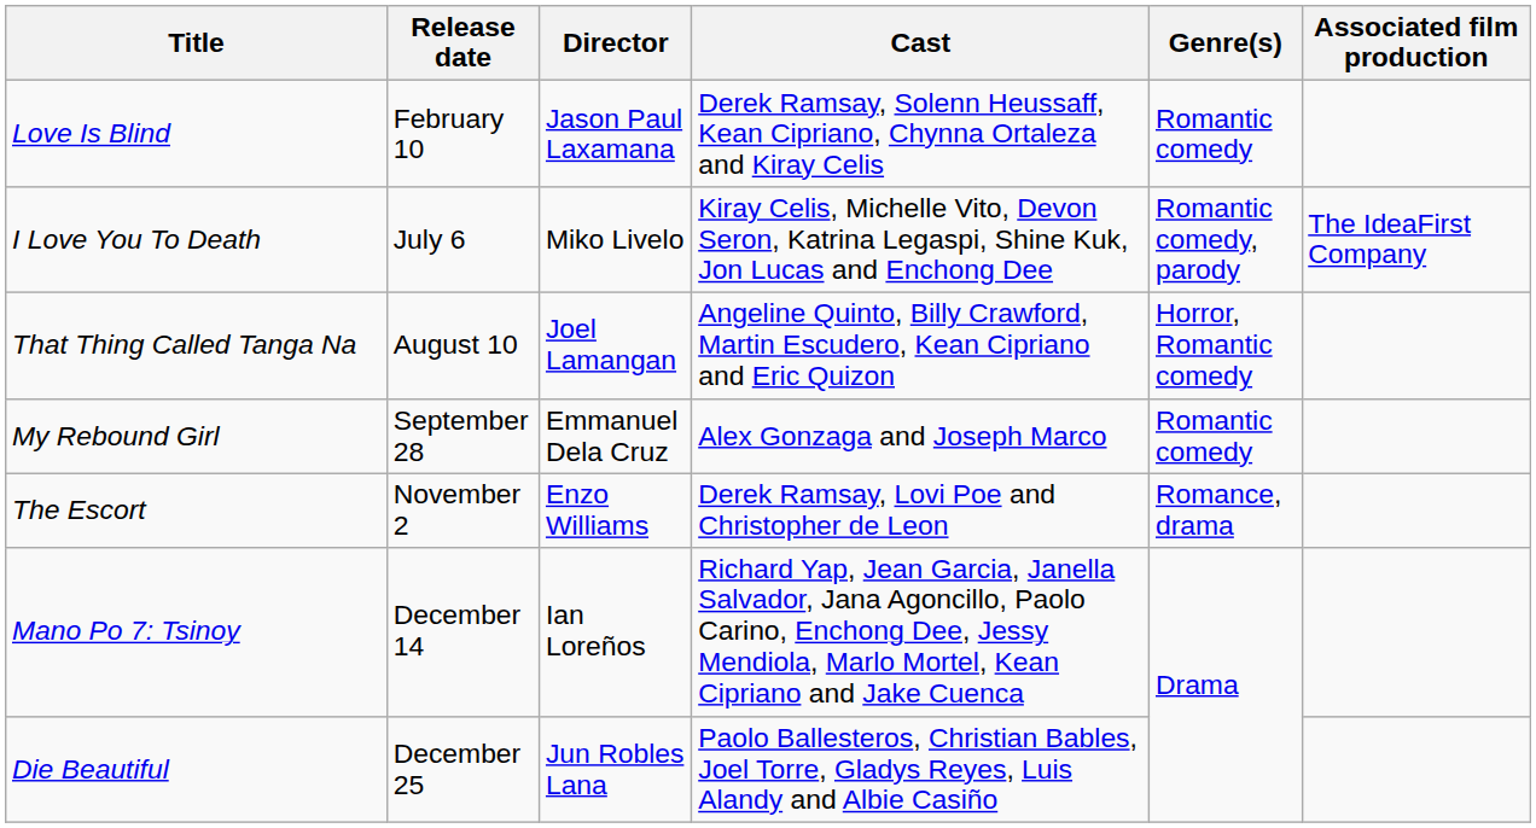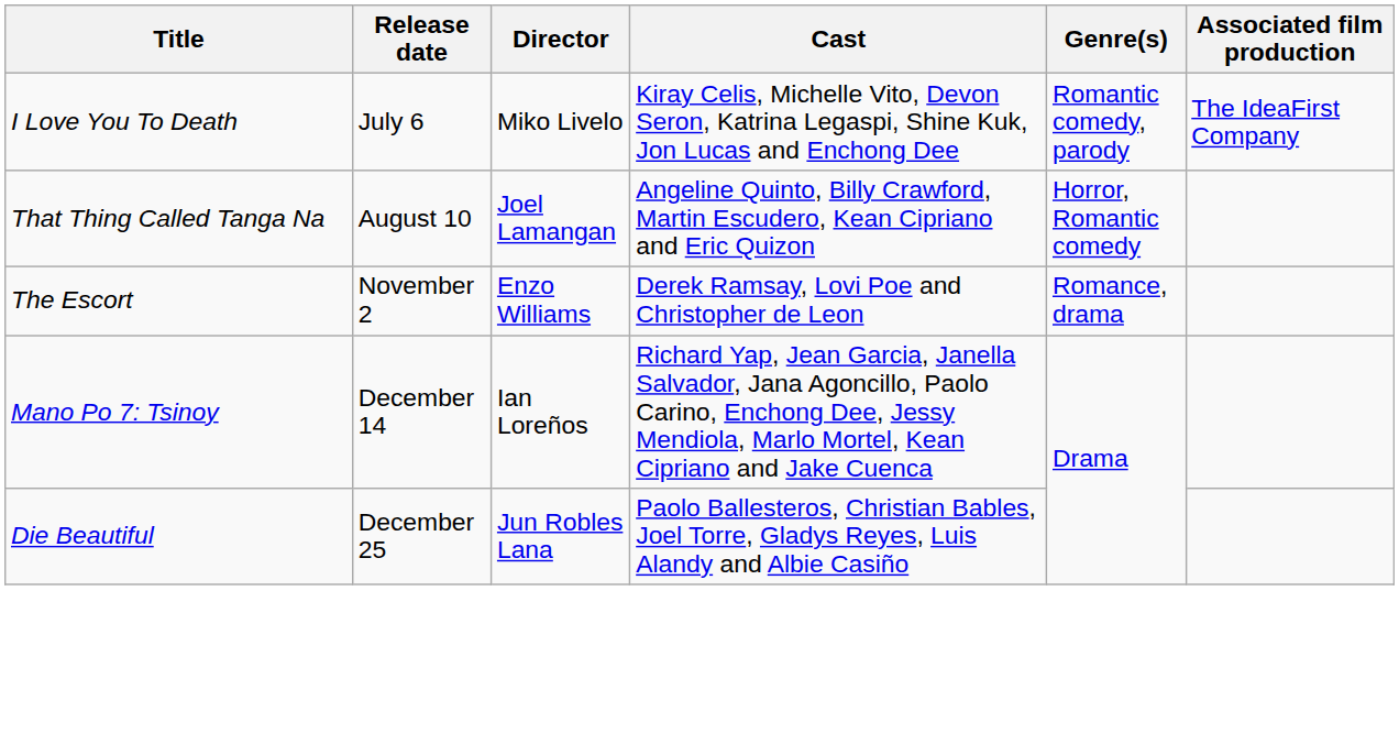 <table class="wikitable" style="width:100%;">
 <tr>
 <th style="width:25%;">Title</th>
 <th style="width:10%;">Release date</th>
 <th style="width:10%;">Director</th>
 <th style="width:30%;">Cast</th>
 <th style="width:10%;">Genre(s)</th>
 <th style="width:15%;">Associated film production</th>
-</tr>
-<tr>
-<td><em><a href='#'>Love Is Blind</a></em></td>
-<td>February 10</td>
-<td><a href='#'>Jason Paul Laxamana</a></td>
-<td><a href='#'>Derek Ramsay</a>, <a href='#'>Solenn Heussaff</a>, <a href='#'>Kean Cipriano</a>, <a href='#'>Chynna Ortaleza</a> and <a href='#'>Kiray Celis</a></td>
-<td><a href='#'>Romantic comedy</a></td>
-<td></td>
 </tr>
 <tr>
 <td><em>I Love You To Death</em></td>
 <td>July 6</td>
 <td>Miko Livelo</td>
 <td><a href='#'>Kiray Celis</a>, Michelle Vito, <a href='#'>Devon Seron</a>, Katrina Legaspi, Shine Kuk, <a href='#'>Jon Lucas</a> and <a href='#'>Enchong Dee</a></td>
 <td><a href='#'>Romantic comedy</a>, <a href='#'>parody</a></td>
 <td><a href='#'>The IdeaFirst Company</a></td>
 </tr>
 <tr>
 <td><em>That Thing Called Tanga Na</em></td>
 <td>August 10</td>
 <td><a href='#'>Joel Lamangan</a></td>
 <td><a href='#'>Angeline Quinto</a>, <a href='#'>Billy Crawford</a>, <a href='#'>Martin Escudero</a>, <a href='#'>Kean Cipriano</a> and <a href='#'>Eric Quizon</a></td>
 <td><a href='#'>Horror</a>, <a href='#'>Romantic comedy</a></td>
-<td></td>
-</tr>
-<tr>
-<td><em>My Rebound Girl</em></td>
-<td>September 28</td>
-<td>Emmanuel Dela Cruz</td>
-<td><a href='#'>Alex Gonzaga</a> and <a href='#'>Joseph Marco</a></td>
-<td><a href='#'>Romantic comedy</a></td>
 <td></td>
 </tr>
 <tr>
 <td><em>The Escort</em></td>
 <td>November 2</td>
 <td><a href='#'>Enzo Williams</a></td>
 <td><a href='#'>Derek Ramsay</a>, <a href='#'>Lovi Poe</a> and <a href='#'>Christopher de Leon</a></td>
 <td><a href='#'>Romance</a>, <a href='#'>drama</a></td>
 <td></td>
 </tr>
 <tr>
 <td><em><a href='#'>Mano Po 7: Tsinoy</a></em></td>
 <td>December 14</td>
 <td>Ian Loreños</td>
 <td><a href='#'>Richard Yap</a>, <a href='#'>Jean Garcia</a>, <a href='#'>Janella Salvador</a>, Jana Agoncillo, Paolo Carino, <a href='#'>Enchong Dee</a>, <a href='#'>Jessy Mendiola</a>, <a href='#'>Marlo Mortel</a>, <a href='#'>Kean Cipriano</a> and <a href='#'>Jake Cuenca</a></td>
 <td rowspan="2"><a href='#'>Drama</a></td>
 <td></td>
 </tr>
 <tr>
 <td><em><a href='#'>Die Beautiful</a></em></td>
 <td>December 25</td>
 <td><a href='#'>Jun Robles Lana</a></td>
 <td><a href='#'>Paolo Ballesteros</a>, <a href='#'>Christian Bables</a>, <a href='#'>Joel Torre</a>, <a href='#'>Gladys Reyes</a>, <a href='#'>Luis Alandy</a> and <a href='#'>Albie Casiño</a></td>
 <td></td>
 </tr>
 </table>
